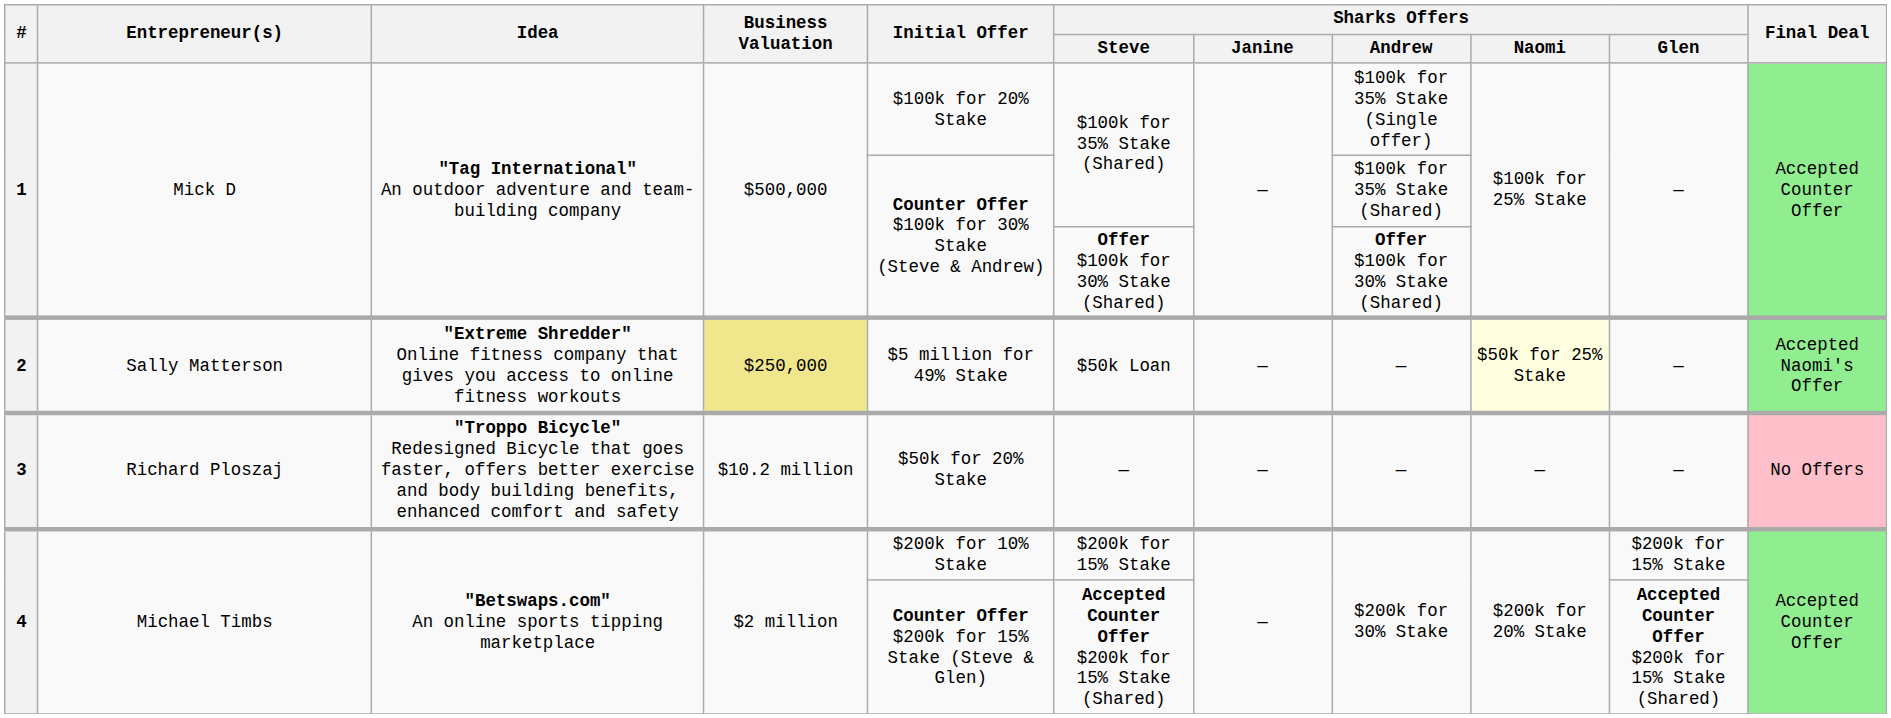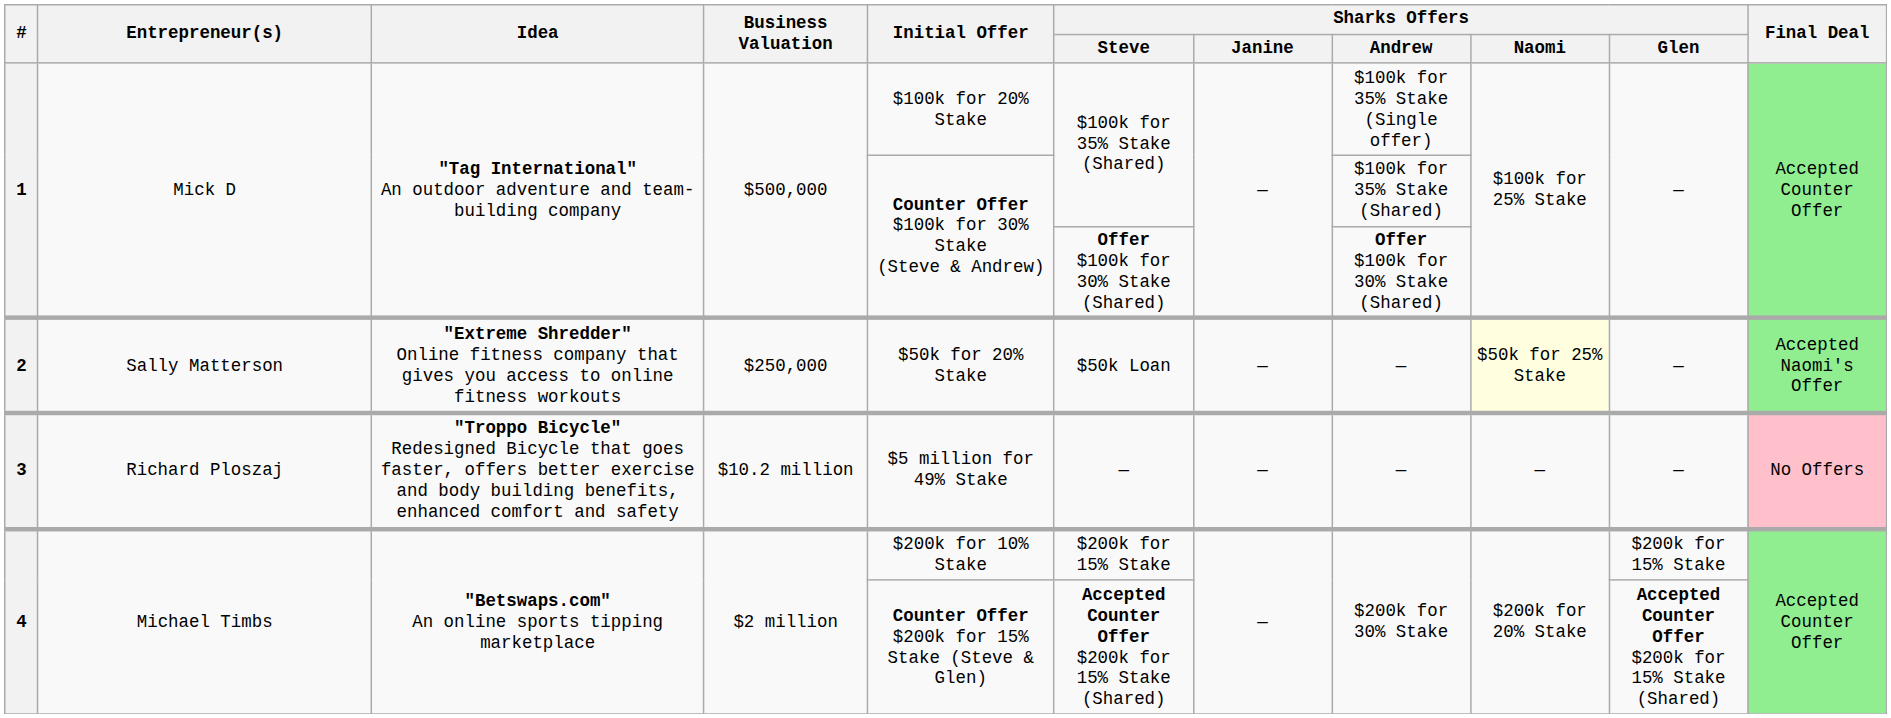 <table class="wikitable plainrowheaders" style="font-size:90%; text-align:center; width: 100%; margin-left: auto; margin-right: auto;">
 <tr>
 <th scope="col" bgcolor="lightgrey" rowspan="2" width="15" align="center">#</th>
 <th scope="col" bgcolor="lightgrey" rowspan="2" width="200" align="center">Entrepreneur(s)</th>
 <th scope="col" bgcolor="lightgrey" rowspan="2" width="200" align="center">Idea</th>
 <th scope="col" bgcolor="lightgrey" rowspan="2" width="95" align="center">Business Valuation</th>
 <th scope="col" bgcolor="lightgrey" rowspan="2" width="110" align="center">Initial Offer</th>
 <th scope="col" bgcolor="lightgrey" colspan="5">Sharks Offers</th>
 <th scope="col" bgcolor="lightgrey" rowspan="2" width="80" align="center">Final Deal</th>
 </tr>
 <tr>
 <th width="80" align="center"><strong>Steve</strong></th>
 <th width="80" align="center"><strong>Janine</strong></th>
 <th width="80" align="center"><strong>Andrew</strong></th>
 <th width="80" align="center"><strong>Naomi</strong></th>
 <th width="80" align="center"><strong>Glen</strong></th>
 </tr>
 <tr>
 <th rowspan="3">1</th>
 <td rowspan="3">Mick D</td>
 <td rowspan="3"><strong>"Tag International"</strong><br> An outdoor adventure and team-building company</td>
 <td rowspan="3">$500,000</td>
 <td>$100k for 20% Stake</td>
 <td rowspan="2">$100k for 35% Stake (Shared)</td>
 <td rowspan="3">—</td>
 <td>$100k for 35% Stake (Single offer)</td>
 <td rowspan="3">$100k for 25% Stake</td>
 <td rowspan="3">—</td>
 <td rowspan="3" bgcolor="lightgreen">Accepted Counter Offer</td>
 </tr>
 <tr>
 <td rowspan="2"><strong>Counter Offer</strong><br>$100k for 30% Stake<br>(Steve & Andrew)</td>
 <td>$100k for 35% Stake (Shared)</td>
 </tr>
 <tr>
 <td><strong> Offer</strong><br>$100k for 30% Stake<br>(Shared)</td>
 <td><strong> Offer</strong><br>$100k for 30% Stake<br>(Shared)</td>
 </tr>
 <tr>
 </tr>
 <tr style="border-top:3px solid #aaa;">
 <th>2</th>
 <td>Sally Matterson</td>
 <td><strong>"Extreme Shredder"</strong><br> Online fitness company that gives you access to online fitness workouts</td>
-<td style="background: khaki;">$250,000</td>
-<td>$5 million for 49% Stake</td>
+<td>$250,000</td>
+<td>$50k for 20% Stake</td>
 <td>$50k Loan</td>
 <td>—</td>
 <td>—</td>
 <td style="background: lightyellow;">$50k for 25% Stake</td>
 <td>—</td>
 <td bgcolor="lightgreen">Accepted Naomi's Offer</td>
 </tr>
 <tr style="border-top:3px solid #aaa;">
 <th>3</th>
 <td>Richard Ploszaj</td>
 <td><strong>"Troppo Bicycle"</strong><br> Redesigned Bicycle that goes faster, offers better exercise and body building benefits, enhanced comfort and safety</td>
 <td>$10.2 million</td>
-<td>$50k for 20% Stake</td>
+<td>$5 million for 49% Stake</td>
 <td>—</td>
 <td>—</td>
 <td>—</td>
 <td>—</td>
 <td>—</td>
 <td bgcolor="pink">No Offers</td>
 </tr>
 <tr style="border-top:3px solid #aaa;">
 <th rowspan="2">4</th>
 <td rowspan="2">Michael Timbs</td>
 <td rowspan="2"><strong>"Betswaps.com"</strong><br> An online sports tipping marketplace</td>
 <td rowspan="2">$2 million</td>
 <td>$200k for 10% Stake</td>
 <td>$200k for 15% Stake</td>
 <td rowspan="2">—</td>
 <td rowspan="2">$200k for 30% Stake</td>
 <td rowspan="2">$200k for 20% Stake</td>
 <td>$200k for 15% Stake</td>
 <td rowspan="2" bgcolor="lightgreen">Accepted Counter Offer</td>
 </tr>
 <tr>
 <td><strong>Counter Offer</strong><br>$200k for 15% Stake (Steve & Glen)</td>
 <td><strong>Accepted Counter Offer</strong><br>$200k for 15% Stake (Shared)</td>
 <td><strong>Accepted Counter Offer</strong><br>$200k for 15% Stake (Shared)</td>
 </tr>
 </table>
